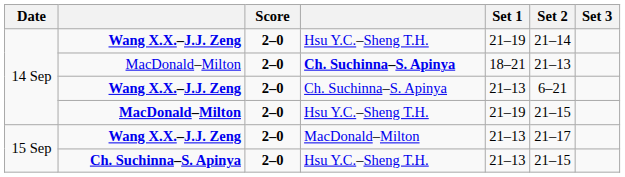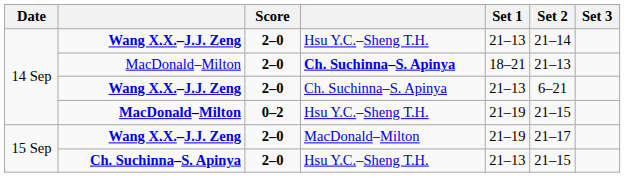 <table class="wikitable" style="text-align: center; font-size:90% ">
 <tr>
 <th width="60">Date</th>
 <th align="right" width="250"></th>
 <th width="60">Score</th>
 <th align="left" width="250"></th>
 <th width="50">Set 1</th>
 <th width="50">Set 2</th>
 <th width="50">Set 3</th>
 </tr>
 <tr>
 <td rowspan=4>14 Sep</td>
 <td align=right><strong><a href='#'>Wang X.X.</a>–<a href='#'>J.J. Zeng</a> </strong></td>
 <td align=center><strong>2–0</strong></td>
 <td align=left> <a href='#'>Hsu Y.C.</a>–<a href='#'>Sheng T.H.</a></td>
-<td>21–19</td>
+<td>21–13</td>
 <td>21–14</td>
 <td></td>
 </tr>
 <tr>
 <td align=right><a href='#'>MacDonald</a>–<a href='#'>Milton</a> </td>
 <td align=center><strong>2–0</strong></td>
 <td align=left><strong> <a href='#'>Ch. Suchinna</a>–<a href='#'>S. Apinya</a></strong></td>
 <td>18–21</td>
 <td>21–13</td>
 <td></td>
 </tr>
 <tr>
 <td align=right><strong><a href='#'>Wang X.X.</a>–<a href='#'>J.J. Zeng</a> </strong></td>
 <td align=center><strong>2–0</strong></td>
 <td align=left> <a href='#'>Ch. Suchinna</a>–<a href='#'>S. Apinya</a></td>
 <td>21–13</td>
 <td>6–21</td>
 <td></td>
 </tr>
 <tr>
 <td align=right><strong><a href='#'>MacDonald</a>–<a href='#'>Milton</a> </strong></td>
-<td align=center><strong>2–0</strong></td>
+<td align=center><strong>0–2</strong></td>
 <td align=left> <a href='#'>Hsu Y.C.</a>–<a href='#'>Sheng T.H.</a></td>
 <td>21–19</td>
 <td>21–15</td>
 <td></td>
 </tr>
 <tr>
 <td rowspan=2>15 Sep</td>
 <td align=right><strong><a href='#'>Wang X.X.</a>–<a href='#'>J.J. Zeng</a> </strong></td>
 <td align=center><strong>2–0</strong></td>
 <td align=left> <a href='#'>MacDonald</a>–<a href='#'>Milton</a></td>
-<td>21–13</td>
+<td>21–19</td>
 <td>21–17</td>
 <td></td>
 </tr>
 <tr>
 <td align=right><strong><a href='#'>Ch. Suchinna</a>–<a href='#'>S. Apinya</a> </strong></td>
 <td align=center><strong>2–0</strong></td>
 <td align=left> <a href='#'>Hsu Y.C.</a>–<a href='#'>Sheng T.H.</a></td>
 <td>21–13</td>
 <td>21–15</td>
 <td></td>
 </tr>
 </table>
